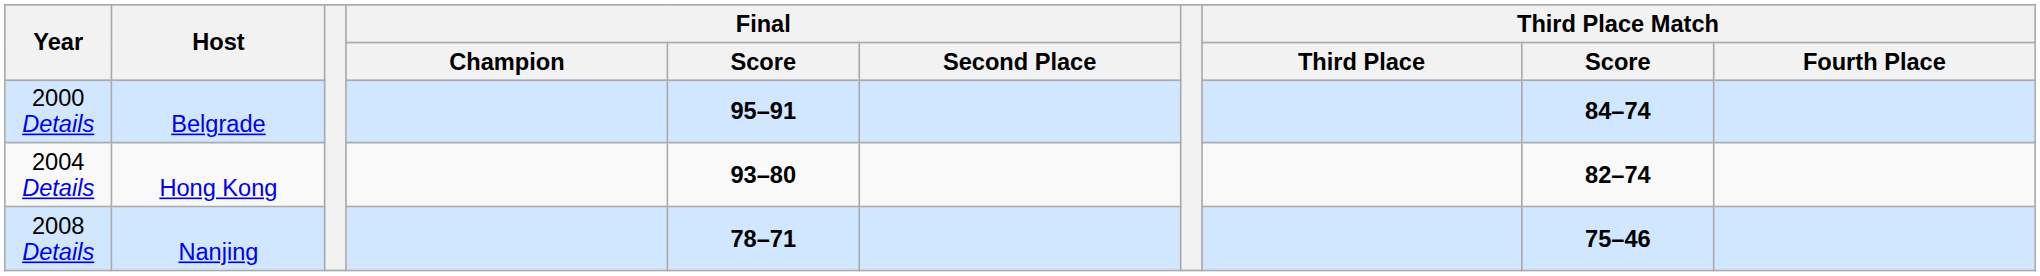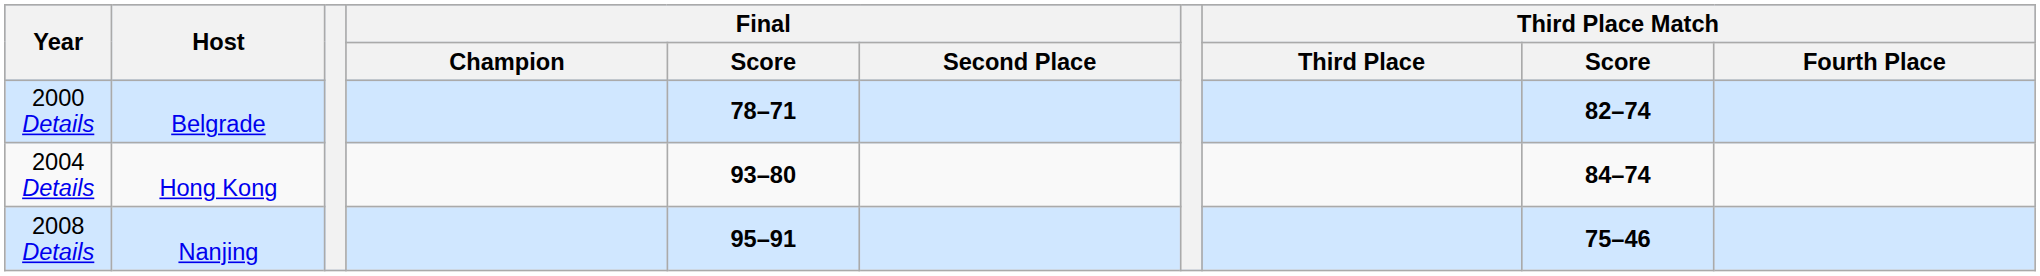 <table class="wikitable" style="font-size:90%; width: 98%; text-align: center;">
 <tr bgcolor=#C1D8FF>
 <th rowspan=2 width=5%>Year</th>
 <th rowspan=2 width=10%>Host</th>
 <th width=1% rowspan=5 bgcolor=ffffff></th>
 <th colspan=3>Final</th>
 <th width=1% rowspan=5 bgcolor=ffffff></th>
 <th colspan=3>Third Place Match</th>
 </tr>
 <tr bgcolor=#EFEFEF>
 <th width=15%>Champion</th>
 <th width=9%>Score</th>
 <th width=15%>Second Place</th>
 <th width=15%>Third Place</th>
 <th width=9%>Score</th>
 <th width=15%>Fourth Place</th>
 </tr>
 <tr bgcolor=#D0E7FF>
 <td>2000<br><em><a href='#'>Details</a></em></td>
 <td><br><a href='#'>Belgrade</a></td>
 <td><strong></strong></td>
-<td><strong>95–91</strong></td>
+<td><strong>78–71</strong></td>
 <td></td>
 <td></td>
-<td><strong>84–74</strong></td>
+<td><strong>82–74</strong></td>
 <td></td>
 </tr>
 <tr>
 <td>2004<br><em><a href='#'>Details</a></em></td>
 <td><br><a href='#'>Hong Kong</a></td>
 <td><strong></strong></td>
 <td><strong>93–80</strong></td>
 <td></td>
 <td></td>
-<td><strong>82–74</strong></td>
+<td><strong>84–74</strong></td>
 <td></td>
 </tr>
 <tr bgcolor=#D0E7FF>
 <td>2008<br><em><a href='#'>Details</a></em></td>
 <td><br><a href='#'>Nanjing</a></td>
 <td><strong></strong></td>
-<td><strong>78–71</strong></td>
+<td><strong>95–91</strong></td>
 <td></td>
 <td></td>
 <td><strong>75–46</strong></td>
 <td></td>
 </tr>
 </table>
